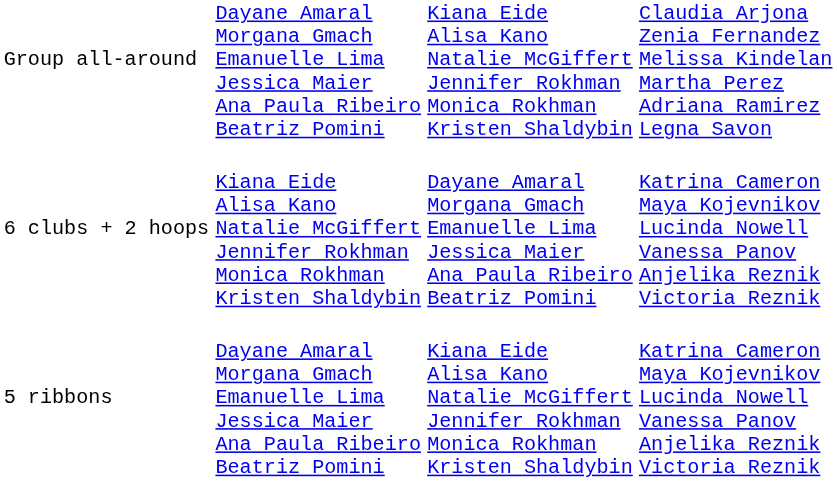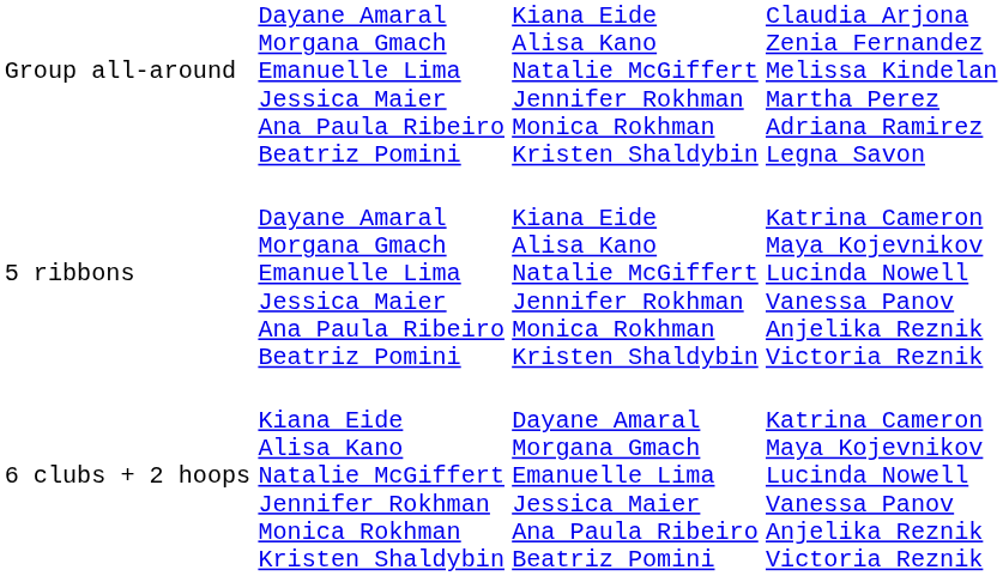 <table>
 <tr>
 <td>Group all-around<br></td>
 <td><br><a href='#'>Dayane Amaral</a><br><a href='#'>Morgana Gmach</a><br><a href='#'>Emanuelle Lima</a><br><a href='#'>Jessica Maier</a><br><a href='#'>Ana Paula Ribeiro</a><br><a href='#'>Beatriz Pomini</a></td>
 <td><br><a href='#'>Kiana Eide</a><br><a href='#'>Alisa Kano</a><br><a href='#'>Natalie McGiffert</a><br><a href='#'>Jennifer Rokhman</a><br><a href='#'>Monica Rokhman</a><br><a href='#'>Kristen Shaldybin</a></td>
 <td><br><a href='#'>Claudia Arjona</a><br><a href='#'>Zenia Fernandez</a><br><a href='#'>Melissa Kindelan</a><br><a href='#'>Martha Perez</a><br><a href='#'>Adriana Ramirez</a><br><a href='#'>Legna Savon</a></td>
 </tr>
 <tr>
+<td>5 ribbons <br></td>
+<td><br><a href='#'>Dayane Amaral</a><br><a href='#'>Morgana Gmach</a><br><a href='#'>Emanuelle Lima</a><br><a href='#'>Jessica Maier</a><br><a href='#'>Ana Paula Ribeiro</a><br><a href='#'>Beatriz Pomini</a></td>
+<td><br><a href='#'>Kiana Eide</a><br><a href='#'>Alisa Kano</a><br><a href='#'>Natalie McGiffert</a><br><a href='#'>Jennifer Rokhman</a><br><a href='#'>Monica Rokhman</a><br><a href='#'>Kristen Shaldybin</a></td>
+<td><br><a href='#'>Katrina Cameron</a><br><a href='#'>Maya Kojevnikov</a><br><a href='#'>Lucinda Nowell</a><br><a href='#'>Vanessa Panov</a><br><a href='#'>Anjelika Reznik</a><br><a href='#'>Victoria Reznik</a></td>
+</tr>
+<tr>
 <td>6 clubs + 2 hoops <br></td>
 <td><br><a href='#'>Kiana Eide</a><br><a href='#'>Alisa Kano</a><br><a href='#'>Natalie McGiffert</a><br><a href='#'>Jennifer Rokhman</a><br><a href='#'>Monica Rokhman</a><br><a href='#'>Kristen Shaldybin</a></td>
 <td><br><a href='#'>Dayane Amaral</a><br><a href='#'>Morgana Gmach</a><br><a href='#'>Emanuelle Lima</a><br><a href='#'>Jessica Maier</a><br><a href='#'>Ana Paula Ribeiro</a><br><a href='#'>Beatriz Pomini</a></td>
 <td><br><a href='#'>Katrina Cameron</a><br><a href='#'>Maya Kojevnikov</a><br><a href='#'>Lucinda Nowell</a><br><a href='#'>Vanessa Panov</a><br><a href='#'>Anjelika Reznik</a><br><a href='#'>Victoria Reznik</a></td>
 </tr>
-<tr>
-<td>5 ribbons <br></td>
-<td><br><a href='#'>Dayane Amaral</a><br><a href='#'>Morgana Gmach</a><br><a href='#'>Emanuelle Lima</a><br><a href='#'>Jessica Maier</a><br><a href='#'>Ana Paula Ribeiro</a><br><a href='#'>Beatriz Pomini</a></td>
-<td><br><a href='#'>Kiana Eide</a><br><a href='#'>Alisa Kano</a><br><a href='#'>Natalie McGiffert</a><br><a href='#'>Jennifer Rokhman</a><br><a href='#'>Monica Rokhman</a><br><a href='#'>Kristen Shaldybin</a></td>
-<td><br><a href='#'>Katrina Cameron</a><br><a href='#'>Maya Kojevnikov</a><br><a href='#'>Lucinda Nowell</a><br><a href='#'>Vanessa Panov</a><br><a href='#'>Anjelika Reznik</a><br><a href='#'>Victoria Reznik</a></td>
-</tr>
 </table>
